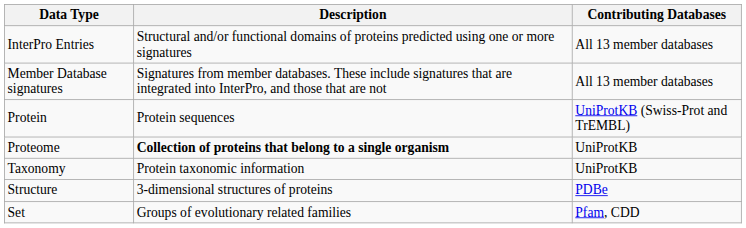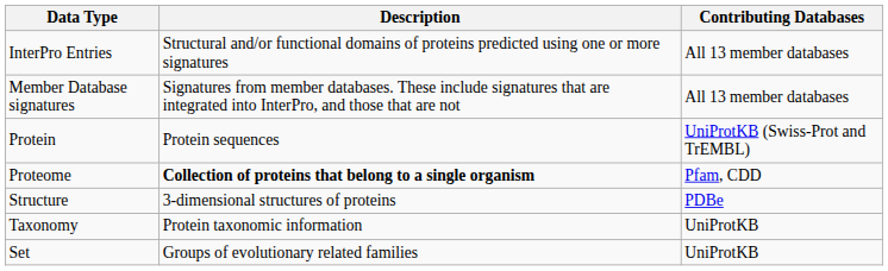 <table class="wikitable">
 <tr>
 <th>Data Type</th>
 <th>Description</th>
 <th>Contributing Databases</th>
 </tr>
 <tr>
 <td>InterPro Entries</td>
 <td>Structural and/or functional domains of proteins predicted using one or more signatures</td>
 <td>All 13 member databases</td>
 </tr>
 <tr>
 <td>Member Database signatures</td>
 <td>Signatures from member databases. These include signatures that are integrated into InterPro, and those that are not</td>
 <td>All 13 member databases</td>
 </tr>
 <tr>
 <td>Protein</td>
 <td>Protein sequences</td>
 <td><a href='#'>UniProtKB</a> (Swiss-Prot and TrEMBL)</td>
 </tr>
 <tr>
 <td>Proteome</td>
 <td><strong>Collection of proteins that belong to a single organism</strong></td>
-<td>UniProtKB</td>
+<td><a href='#'>Pfam</a>, CDD</td>
+</tr>
+<tr>
+<td>Structure</td>
+<td>3-dimensional structures of proteins</td>
+<td><a href='#'>PDBe</a></td>
 </tr>
 <tr>
 <td>Taxonomy</td>
 <td>Protein taxonomic information</td>
 <td>UniProtKB</td>
 </tr>
 <tr>
-<td>Structure</td>
-<td>3-dimensional structures of proteins</td>
-<td><a href='#'>PDBe</a></td>
-</tr>
-<tr>
 <td>Set</td>
 <td>Groups of evolutionary related families</td>
-<td><a href='#'>Pfam</a>, CDD</td>
+<td>UniProtKB</td>
 </tr>
 </table>
